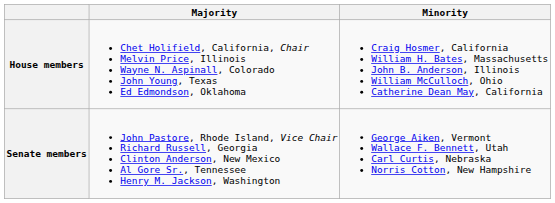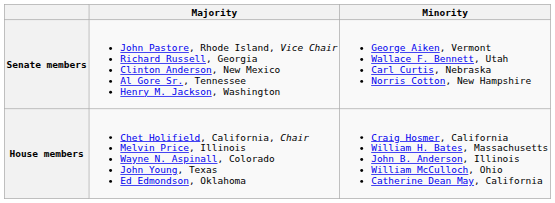 <table class=wikitable>
 <tr>
 <th></th>
 <th>Majority</th>
 <th>Minority</th>
 </tr>
 <tr>
+<th>Senate members</th>
+<td valign="top" ><br><ul><li><a href='#'>John Pastore</a>, Rhode Island, <em>Vice Chair</em></li><li><a href='#'>Richard Russell</a>, Georgia</li><li><a href='#'>Clinton Anderson</a>, New Mexico</li><li><a href='#'>Al Gore Sr.</a>, Tennessee</li><li><a href='#'>Henry M. Jackson</a>, Washington</li></ul></td>
+<td valign="top" ><br><ul><li><a href='#'>George Aiken</a>, Vermont</li><li><a href='#'>Wallace F. Bennett</a>, Utah</li><li><a href='#'>Carl Curtis</a>, Nebraska</li><li><a href='#'>Norris Cotton</a>, New Hampshire</li></ul></td>
+</tr>
+<tr>
 <th>House members</th>
 <td valign="top" ><br><ul><li><a href='#'>Chet Holifield</a>, California, <em>Chair</em></li><li><a href='#'>Melvin Price</a>, Illinois</li><li><a href='#'>Wayne N. Aspinall</a>, Colorado</li><li><a href='#'>John Young</a>, Texas</li><li><a href='#'>Ed Edmondson</a>, Oklahoma</li></ul></td>
 <td valign="top" ><br><ul><li><a href='#'>Craig Hosmer</a>, California</li><li><a href='#'>William H. Bates</a>, Massachusetts </li><li><a href='#'>John B. Anderson</a>, Illinois</li><li><a href='#'>William McCulloch</a>, Ohio</li><li><a href='#'>Catherine Dean May</a>, California </li></ul></td>
 </tr>
-<tr>
-<th>Senate members</th>
-<td valign="top" ><br><ul><li><a href='#'>John Pastore</a>, Rhode Island, <em>Vice Chair</em></li><li><a href='#'>Richard Russell</a>, Georgia</li><li><a href='#'>Clinton Anderson</a>, New Mexico</li><li><a href='#'>Al Gore Sr.</a>, Tennessee</li><li><a href='#'>Henry M. Jackson</a>, Washington</li></ul></td>
-<td valign="top" ><br><ul><li><a href='#'>George Aiken</a>, Vermont</li><li><a href='#'>Wallace F. Bennett</a>, Utah</li><li><a href='#'>Carl Curtis</a>, Nebraska</li><li><a href='#'>Norris Cotton</a>, New Hampshire</li></ul></td>
-</tr>
 </table>
